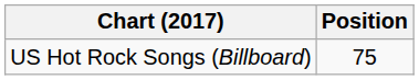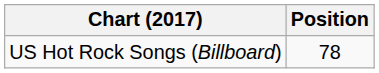 <table class="wikitable">
 <tr>
 <th>Chart (2017)</th>
 <th>Position</th>
 </tr>
 <tr>
 <td>US Hot Rock Songs (<em>Billboard</em>)</td>
-<td align="center">75</td>
+<td align="center">78</td>
 </tr>
 </table>
